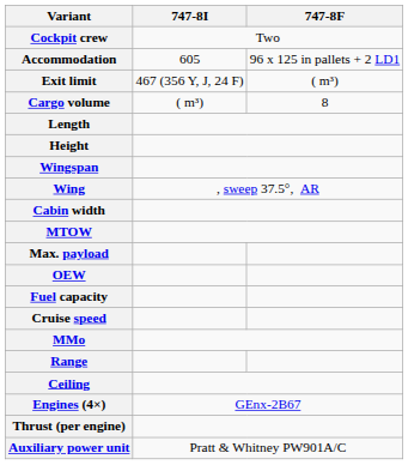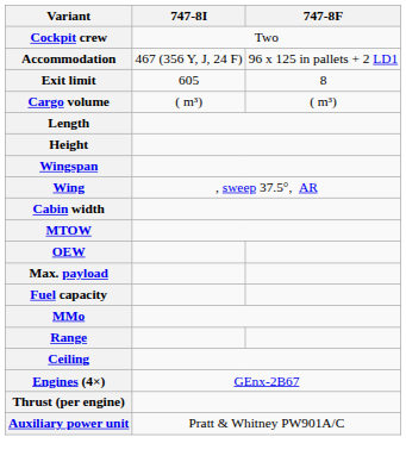 <table class="wikitable sortable sticky-header" style="text-align:center;">
 <tr>
 <th>Variant</th>
 <th>747-8I</th>
 <th>747-8F</th>
 </tr>
 <tr>
 <th><a href='#'>Cockpit</a> crew</th>
 <td colspan=2>Two</td>
 </tr>
 <tr>
 <th>Accommodation</th>
-<td>605</td>
+<td>467 (356 Y,  J, 24 F)</td>
 <td> 96 x 125 in pallets + 2 <a href='#'>LD1</a></td>
 </tr>
 <tr>
 <th>Exit limit</th>
-<td>467 (356 Y,  J, 24 F)</td>
-<td> ( m³)</td>
+<td>605</td>
+<td>8</td>
 </tr>
 <tr>
 <th><a href='#'>Cargo</a> volume</th>
 <td> ( m³)</td>
-<td>8</td>
+<td> ( m³)</td>
 </tr>
 <tr>
 <th>Length</th>
 <td colspan=2></td>
 </tr>
 <tr>
 <th>Height</th>
 <td colspan=2></td>
 </tr>
 <tr>
 <th><a href='#'>Wingspan</a></th>
 <td colspan=2></td>
 </tr>
 <tr>
 <th><a href='#'>Wing</a></th>
 <td colspan=2>, <a href='#'>sweep</a> 37.5°,  <a href='#'>AR</a></td>
 </tr>
 <tr>
 <th><a href='#'>Cabin</a> width</th>
 <td colspan=2></td>
 </tr>
 <tr>
 <th><a href='#'>MTOW</a></th>
 <td colspan=2></td>
 </tr>
 <tr>
+<th><a href='#'>OEW</a></th>
+<td></td>
+<td></td>
+</tr>
+<tr>
 <th>Max. <a href='#'>payload</a></th>
 <td></td>
 <td></td>
 </tr>
 <tr>
-<th><a href='#'>OEW</a></th>
-<td></td>
-<td></td>
-</tr>
-<tr>
 <th><a href='#'>Fuel</a> capacity</th>
-<td></td>
-<td></td>
-</tr>
-<tr>
-<th>Cruise <a href='#'>speed</a></th>
 <td></td>
 <td></td>
 </tr>
 <tr>
 <th><a href='#'>MMo</a></th>
 <td colspan=2></td>
 </tr>
 <tr>
 <th><a href='#'>Range</a></th>
 <td></td>
 <td></td>
 </tr>
 <tr>
 <th><a href='#'>Ceiling</a></th>
 <td colspan=2></td>
 </tr>
 <tr>
 <th><a href='#'>Engines</a> (4×)</th>
 <td colspan=2><a href='#'>GEnx-2B67</a></td>
 </tr>
 <tr>
 <th>Thrust (per engine)</th>
 <td colspan=2></td>
 </tr>
 <tr>
 <th><a href='#'>Auxiliary power unit</a></th>
 <td colspan=2>Pratt & Whitney PW901A/C</td>
 </tr>
 </table>
